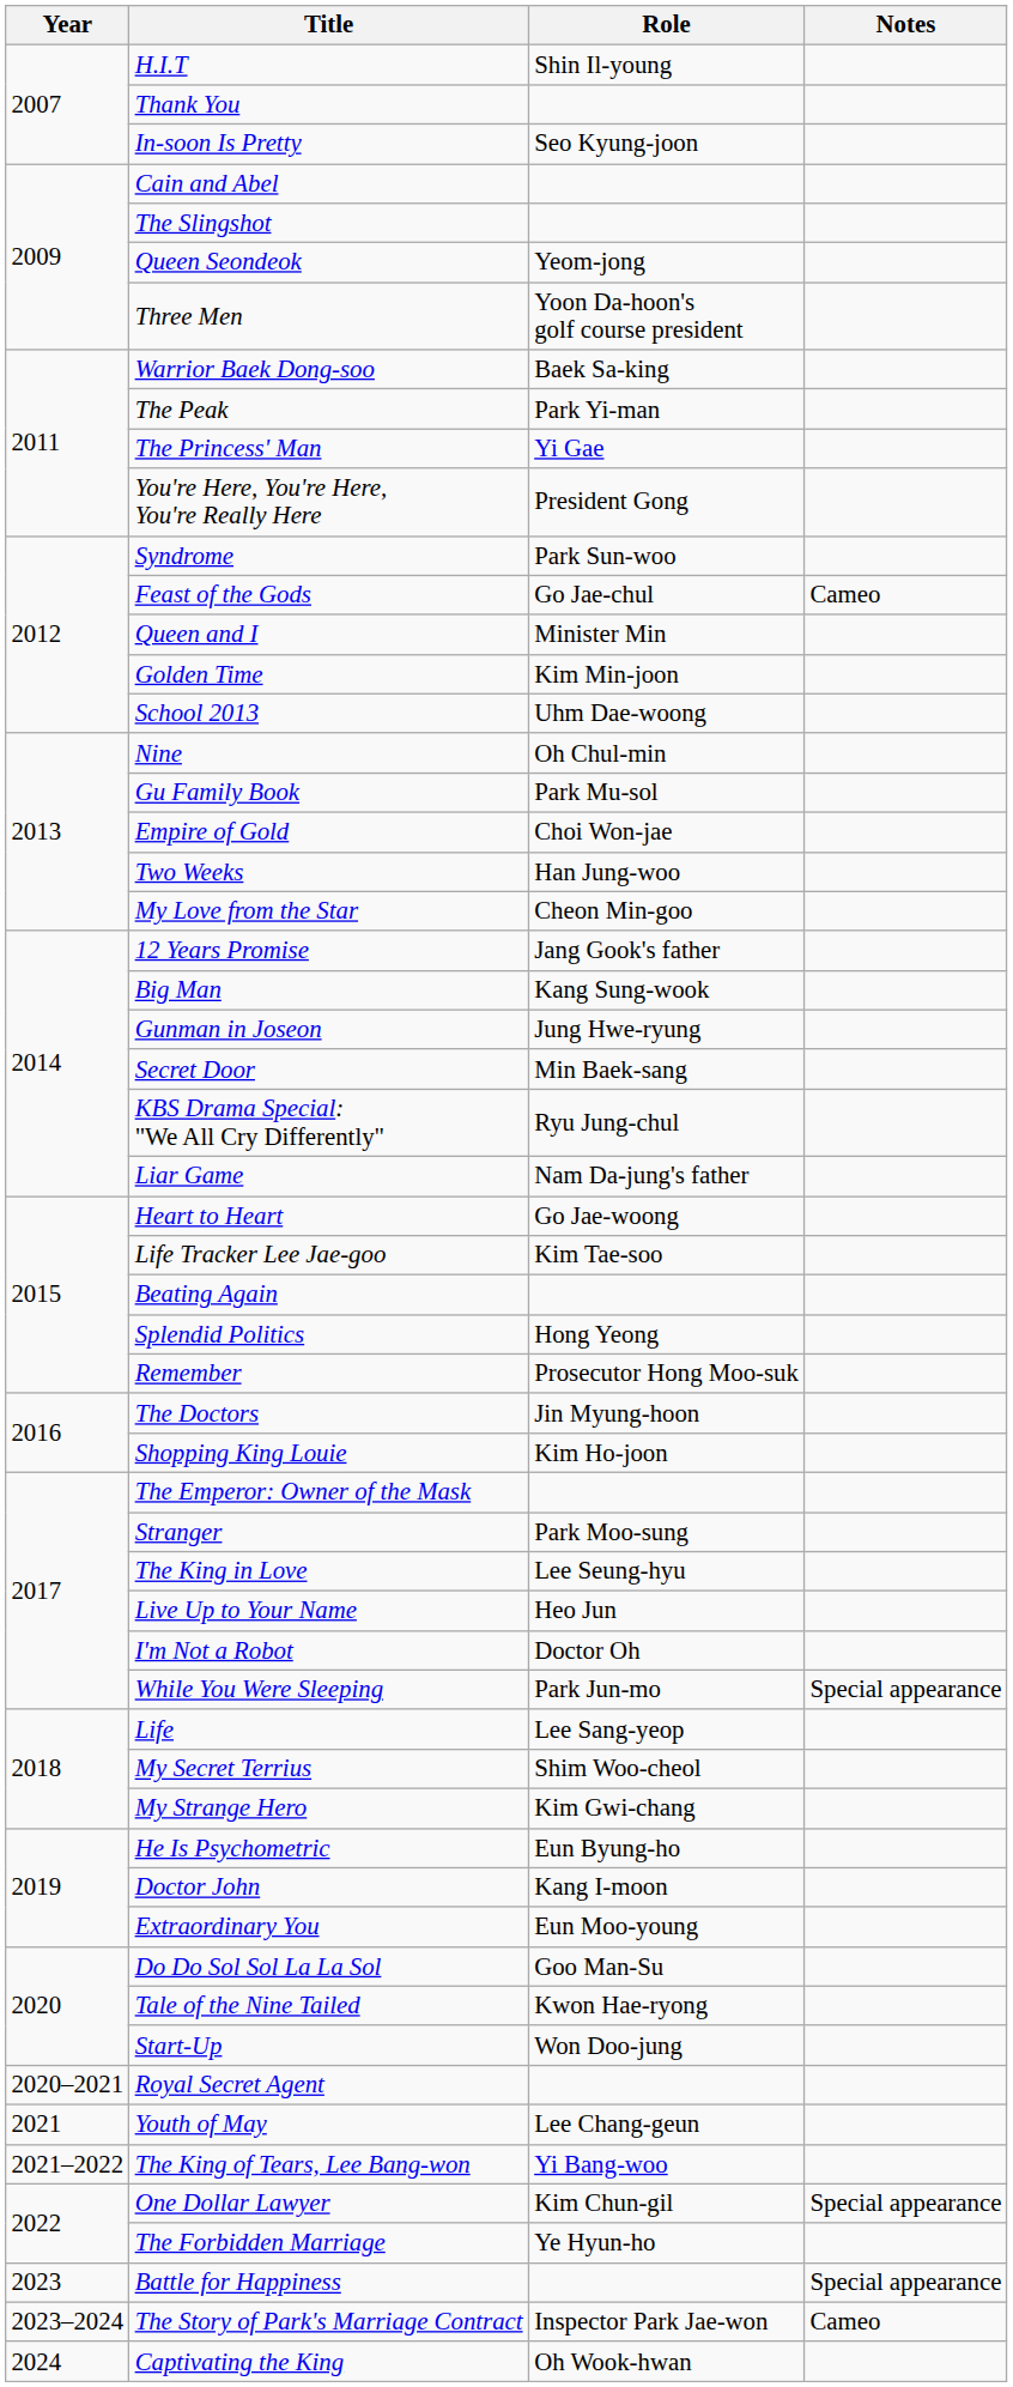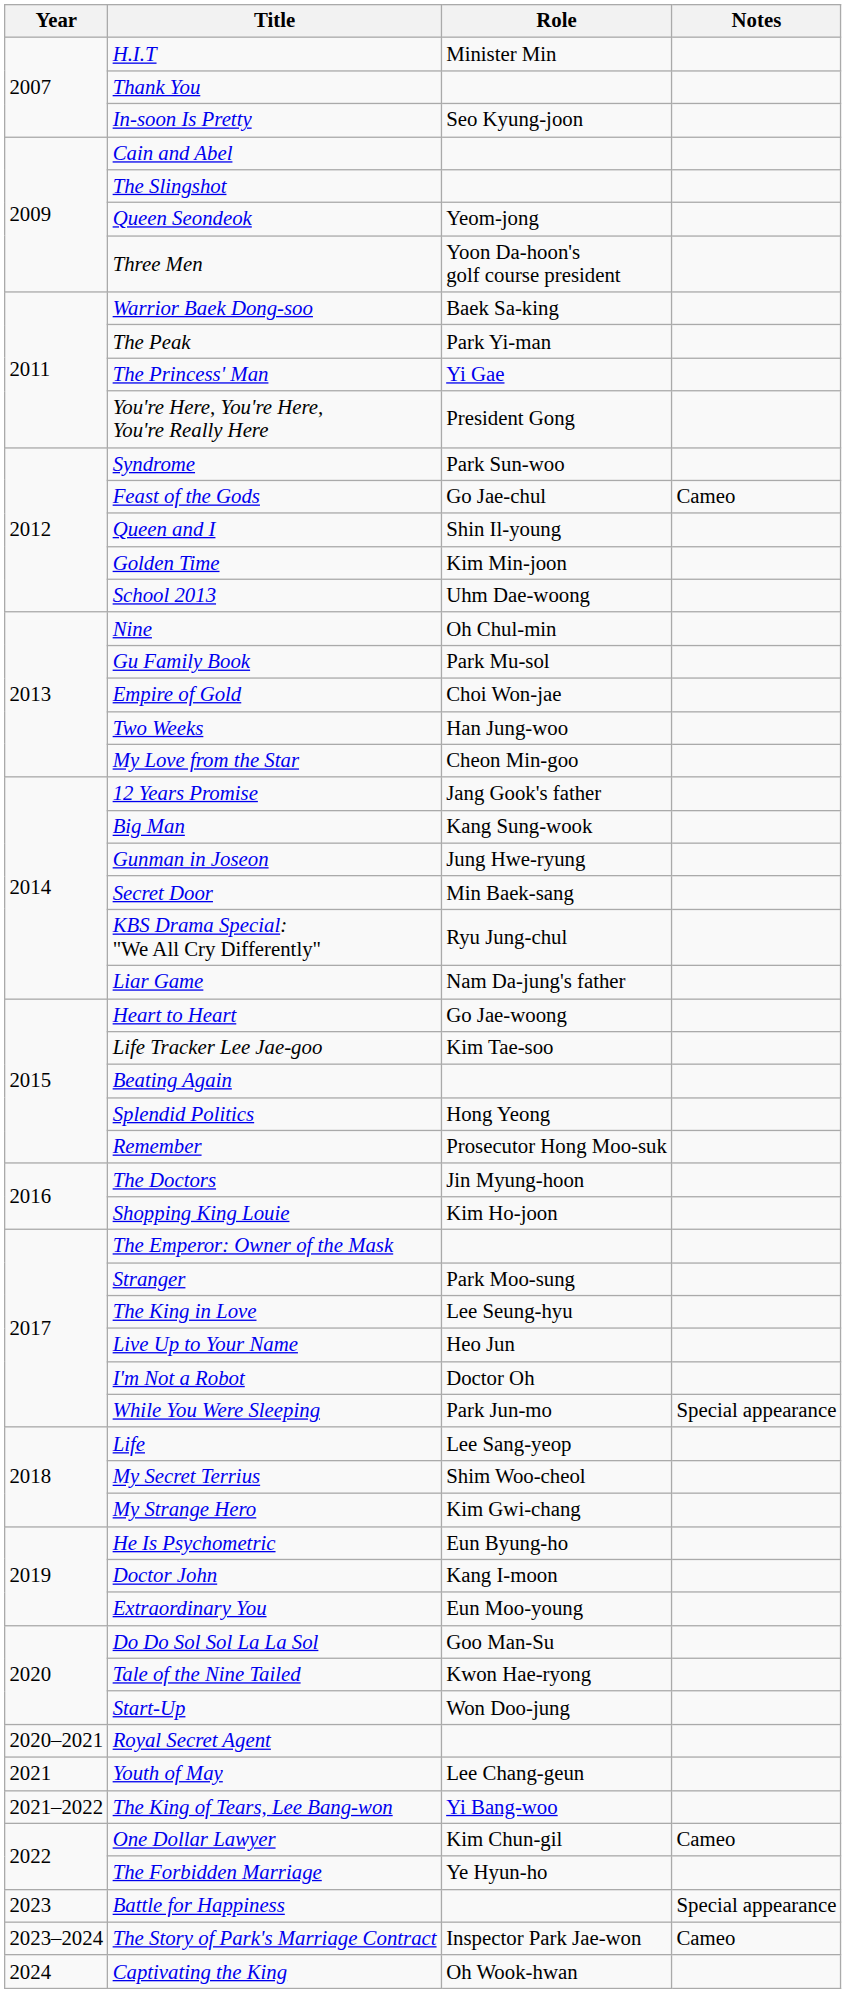 <table class="wikitable">
 <tr>
 <th>Year</th>
 <th>Title</th>
 <th>Role</th>
 <th>Notes</th>
 </tr>
 <tr>
 <td rowspan=3>2007</td>
 <td><em><a href='#'>H.I.T</a></em></td>
-<td>Shin Il-young</td>
+<td>Minister Min</td>
 <td></td>
 </tr>
 <tr>
 <td><em><a href='#'>Thank You</a></em></td>
 <td></td>
 <td></td>
 </tr>
 <tr>
 <td><em><a href='#'>In-soon Is Pretty</a></em></td>
 <td>Seo Kyung-joon</td>
 <td></td>
 </tr>
 <tr>
 <td rowspan=4>2009</td>
 <td><em><a href='#'>Cain and Abel</a></em></td>
 <td></td>
 <td></td>
 </tr>
 <tr>
 <td><em><a href='#'>The Slingshot</a></em></td>
 <td></td>
 <td></td>
 </tr>
 <tr>
 <td><em><a href='#'>Queen Seondeok</a></em></td>
 <td>Yeom-jong</td>
 <td></td>
 </tr>
 <tr>
 <td><em>Three Men</em></td>
 <td>Yoon Da-hoon's <br> golf course president</td>
 <td></td>
 </tr>
 <tr>
 <td rowspan=4>2011</td>
 <td><em><a href='#'>Warrior Baek Dong-soo</a></em></td>
 <td>Baek Sa-king</td>
 <td></td>
 </tr>
 <tr>
 <td><em>The Peak</em></td>
 <td>Park Yi-man</td>
 <td></td>
 </tr>
 <tr>
 <td><em><a href='#'>The Princess' Man</a></em></td>
 <td><a href='#'>Yi Gae</a></td>
 <td></td>
 </tr>
 <tr>
 <td><em>You're Here, You're Here,<br>You're Really Here</em></td>
 <td>President Gong</td>
 <td></td>
 </tr>
 <tr>
 <td rowspan=5>2012</td>
 <td><em><a href='#'>Syndrome</a></em></td>
 <td>Park Sun-woo</td>
 <td></td>
 </tr>
 <tr>
 <td><em><a href='#'>Feast of the Gods</a></em></td>
 <td>Go Jae-chul</td>
 <td>Cameo</td>
 </tr>
 <tr>
 <td><em><a href='#'>Queen and I</a></em></td>
-<td>Minister Min</td>
+<td>Shin Il-young</td>
 <td></td>
 </tr>
 <tr>
 <td><em><a href='#'>Golden Time</a></em></td>
 <td>Kim Min-joon</td>
 <td></td>
 </tr>
 <tr>
 <td><em><a href='#'>School 2013</a></em></td>
 <td>Uhm Dae-woong</td>
 <td></td>
 </tr>
 <tr>
 <td rowspan=5>2013</td>
 <td><em><a href='#'>Nine</a></em></td>
 <td>Oh Chul-min</td>
 <td></td>
 </tr>
 <tr>
 <td><em><a href='#'>Gu Family Book</a></em></td>
 <td>Park Mu-sol</td>
 <td></td>
 </tr>
 <tr>
 <td><em><a href='#'>Empire of Gold</a></em></td>
 <td>Choi Won-jae</td>
 <td></td>
 </tr>
 <tr>
 <td><em><a href='#'>Two Weeks</a></em></td>
 <td>Han Jung-woo</td>
 <td></td>
 </tr>
 <tr>
 <td><em><a href='#'>My Love from the Star</a></em></td>
 <td>Cheon Min-goo</td>
 <td></td>
 </tr>
 <tr>
 <td rowspan=6>2014</td>
 <td><em><a href='#'>12 Years Promise</a></em></td>
 <td>Jang Gook's father</td>
 <td></td>
 </tr>
 <tr>
 <td><em><a href='#'>Big Man</a></em></td>
 <td>Kang Sung-wook</td>
 <td></td>
 </tr>
 <tr>
 <td><em><a href='#'>Gunman in Joseon</a></em></td>
 <td>Jung Hwe-ryung</td>
 <td></td>
 </tr>
 <tr>
 <td><em><a href='#'>Secret Door</a></em></td>
 <td>Min Baek-sang</td>
 <td></td>
 </tr>
 <tr>
 <td><em><a href='#'>KBS Drama Special</a>:</em><br>"We All Cry Differently"</td>
 <td>Ryu Jung-chul</td>
 <td></td>
 </tr>
 <tr>
 <td><em><a href='#'>Liar Game</a></em></td>
 <td>Nam Da-jung's father</td>
 <td></td>
 </tr>
 <tr>
 <td rowspan=5>2015</td>
 <td><em><a href='#'>Heart to Heart</a></em></td>
 <td>Go Jae-woong</td>
 <td></td>
 </tr>
 <tr>
 <td><em>Life Tracker Lee Jae-goo</em></td>
 <td>Kim Tae-soo</td>
 <td></td>
 </tr>
 <tr>
 <td><em><a href='#'>Beating Again</a></em></td>
 <td></td>
 <td></td>
 </tr>
 <tr>
 <td><em><a href='#'>Splendid Politics</a></em></td>
 <td>Hong Yeong</td>
 <td></td>
 </tr>
 <tr>
 <td><em><a href='#'>Remember</a></em></td>
 <td>Prosecutor Hong Moo-suk</td>
 <td></td>
 </tr>
 <tr>
 <td rowspan="2">2016</td>
 <td><em><a href='#'>The Doctors</a></em></td>
 <td>Jin Myung-hoon</td>
 <td></td>
 </tr>
 <tr>
 <td><em><a href='#'>Shopping King Louie</a></em></td>
 <td>Kim Ho-joon</td>
 <td></td>
 </tr>
 <tr>
 <td rowspan="6">2017</td>
 <td><em><a href='#'>The Emperor: Owner of the Mask</a></em></td>
 <td></td>
 <td></td>
 </tr>
 <tr>
 <td><em><a href='#'>Stranger</a></em></td>
 <td>Park Moo-sung</td>
 <td></td>
 </tr>
 <tr>
 <td><em><a href='#'>The King in Love</a></em></td>
 <td>Lee Seung-hyu</td>
 <td></td>
 </tr>
 <tr>
 <td><em><a href='#'>Live Up to Your Name</a></em></td>
 <td>Heo Jun</td>
 <td></td>
 </tr>
 <tr>
 <td><em><a href='#'>I'm Not a Robot</a></em></td>
 <td>Doctor Oh</td>
 <td></td>
 </tr>
 <tr>
 <td><em><a href='#'>While You Were Sleeping</a></em></td>
 <td>Park Jun-mo</td>
 <td>Special appearance</td>
 </tr>
 <tr>
 <td rowspan=3>2018</td>
 <td><em><a href='#'>Life</a></em></td>
 <td>Lee Sang-yeop</td>
 <td></td>
 </tr>
 <tr>
 <td><em><a href='#'>My Secret Terrius</a></em></td>
 <td>Shim Woo-cheol</td>
 <td></td>
 </tr>
 <tr>
 <td><em><a href='#'>My Strange Hero</a></em></td>
 <td>Kim Gwi-chang</td>
 <td></td>
 </tr>
 <tr>
 <td rowspan=3>2019</td>
 <td><em><a href='#'>He Is Psychometric</a></em></td>
 <td>Eun Byung-ho</td>
 <td></td>
 </tr>
 <tr>
 <td><em><a href='#'>Doctor John</a></em></td>
 <td>Kang I-moon</td>
 <td></td>
 </tr>
 <tr>
 <td><em><a href='#'>Extraordinary You</a></em></td>
 <td>Eun Moo-young</td>
 <td></td>
 </tr>
 <tr>
 <td rowspan=3>2020</td>
 <td><em><a href='#'>Do Do Sol Sol La La Sol</a></em></td>
 <td>Goo Man-Su</td>
 <td></td>
 </tr>
 <tr>
 <td><em><a href='#'>Tale of the Nine Tailed</a></em></td>
 <td>Kwon Hae-ryong</td>
 <td></td>
 </tr>
 <tr>
 <td><em><a href='#'>Start-Up</a></em></td>
 <td>Won Doo-jung</td>
 <td></td>
 </tr>
 <tr>
 <td>2020–2021</td>
 <td><em><a href='#'>Royal Secret Agent</a></em></td>
 <td></td>
 <td></td>
 </tr>
 <tr>
 <td>2021</td>
 <td><em><a href='#'>Youth of May</a></em></td>
 <td>Lee Chang-geun</td>
 <td></td>
 </tr>
 <tr>
 <td>2021–2022</td>
 <td><em><a href='#'>The King of Tears, Lee Bang-won</a></em></td>
 <td><a href='#'>Yi Bang-woo</a></td>
 <td></td>
 </tr>
 <tr>
 <td rowspan=2>2022</td>
 <td><em><a href='#'>One Dollar Lawyer</a></em></td>
 <td>Kim Chun-gil</td>
-<td>Special appearance</td>
+<td>Cameo</td>
 </tr>
 <tr>
 <td><em><a href='#'>The Forbidden Marriage</a></em></td>
 <td>Ye Hyun-ho</td>
 <td></td>
 </tr>
 <tr>
 <td>2023</td>
 <td><em><a href='#'>Battle for Happiness</a></em></td>
 <td></td>
 <td>Special appearance</td>
 </tr>
 <tr>
 <td>2023–2024</td>
 <td><em><a href='#'>The Story of Park's Marriage Contract</a></em></td>
 <td>Inspector Park Jae-won</td>
 <td>Cameo</td>
 </tr>
 <tr>
 <td>2024</td>
 <td><em><a href='#'>Captivating the King</a></em></td>
 <td>Oh Wook-hwan</td>
 <td></td>
 </tr>
 </table>
